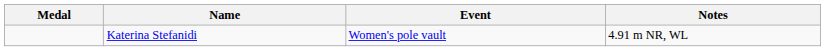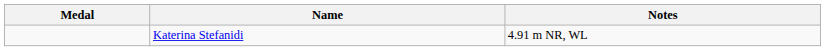 <table class="wikitable" style="font-size:90%" width=60%>
 <tr>
 <th>Medal</th>
 <th>Name</th>
-<th>Event</th>
 <th>Notes</th>
 </tr>
 <tr>
 <td></td>
 <td><a href='#'>Katerina Stefanidi</a></td>
-<td><a href='#'>Women's pole vault</a></td>
 <td>4.91 m NR, WL</td>
 </tr>
 </table>
